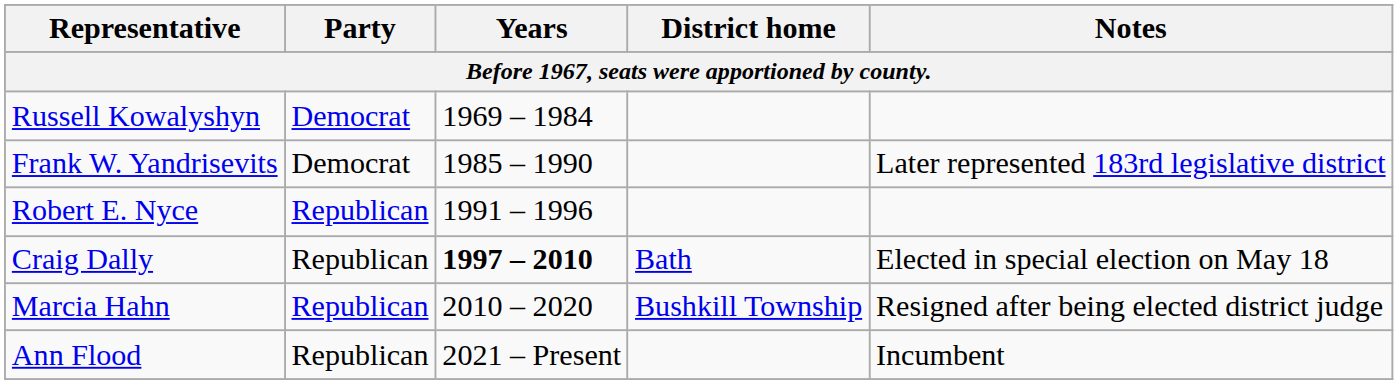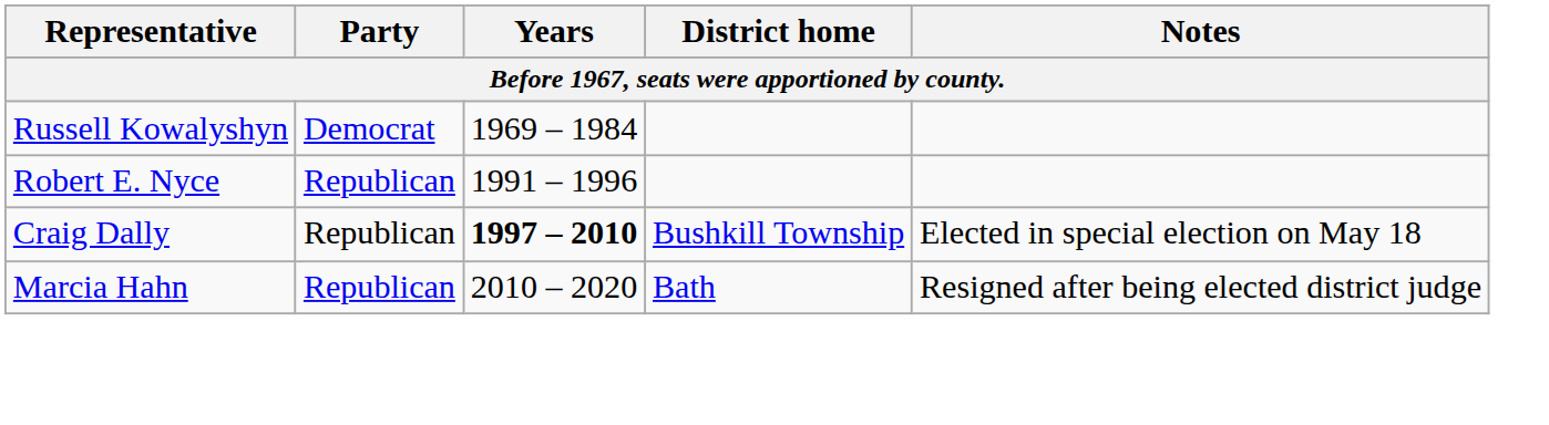 <table class=wikitable>
 <tr valign=bottom>
 <th>Representative</th>
 <th>Party</th>
 <th>Years</th>
 <th>District home</th>
 <th>Notes</th>
 </tr>
 <tr>
 <th colspan=5 style="font-size: 80%;"><em>Before 1967, seats were apportioned by county.</em></th>
 </tr>
 <tr>
 <td><a href='#'>Russell Kowalyshyn</a></td>
 <td><a href='#'>Democrat</a></td>
 <td>1969 – 1984</td>
 <td></td>
 <td></td>
 </tr>
 <tr>
-<td><a href='#'>Frank W. Yandrisevits</a></td>
-<td>Democrat</td>
-<td>1985 – 1990</td>
-<td></td>
-<td>Later represented <a href='#'>183rd legislative district</a></td>
-</tr>
-<tr>
 <td><a href='#'>Robert E. Nyce</a></td>
 <td><a href='#'>Republican</a></td>
 <td>1991 – 1996</td>
 <td></td>
 <td></td>
 </tr>
 <tr>
 <td><a href='#'>Craig Dally</a></td>
 <td>Republican</td>
 <td><strong>1997 – 2010</strong></td>
-<td><a href='#'>Bath</a></td>
+<td><a href='#'>Bushkill Township</a></td>
 <td>Elected in special election on May 18</td>
 </tr>
 <tr>
 <td><a href='#'>Marcia Hahn</a></td>
 <td><a href='#'>Republican</a></td>
 <td>2010 – 2020</td>
-<td><a href='#'>Bushkill Township</a></td>
+<td><a href='#'>Bath</a></td>
 <td>Resigned after being elected district judge</td>
 </tr>
-<tr>
-<td><a href='#'>Ann Flood</a></td>
-<td>Republican</td>
-<td>2021 – Present</td>
-<td></td>
-<td>Incumbent</td>
-</tr>
 </table>
